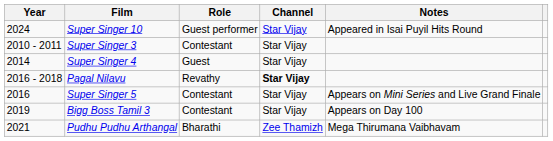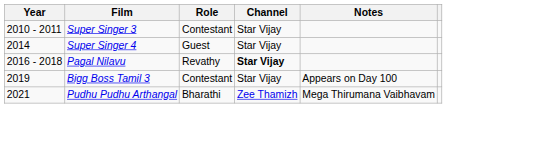 <table class="wikitable sortable">
 <tr>
 <th>Year</th>
 <th>Film</th>
 <th>Role</th>
 <th>Channel</th>
 <th>Notes</th>
 <th scope="col" class="unsortable"></th>
-</tr>
-<tr>
-<td>2024</td>
-<td><em><a href='#'>Super Singer 10</a></em></td>
-<td>Guest performer</td>
-<td><a href='#'>Star Vijay</a></td>
-<td>Appeared in Isai Puyil Hits Round</td>
-<td></td>
 </tr>
 <tr>
 <td>2010 - 2011</td>
 <td><em><a href='#'>Super Singer 3</a></em></td>
 <td>Contestant</td>
 <td>Star Vijay</td>
 <td></td>
 <td style="text-align:center;"></td>
 </tr>
 <tr>
 <td>2014</td>
 <td><em><a href='#'>Super Singer 4</a></em></td>
 <td>Guest</td>
 <td>Star Vijay</td>
 <td></td>
 <td style="text-align:center;"></td>
 </tr>
 <tr>
 <td>2016 - 2018</td>
 <td><em><a href='#'>Pagal Nilavu</a></em></td>
 <td>Revathy</td>
 <td><strong>Star Vijay</strong></td>
 <td></td>
 <td style="text-align:center;"></td>
 </tr>
 <tr>
-<td>2016</td>
-<td><em><a href='#'>Super Singer 5</a></em></td>
-<td>Contestant</td>
-<td>Star Vijay</td>
-<td>Appears on <em>Mini Series</em> and Live Grand Finale</td>
-<td style="text-align:center;"></td>
-</tr>
-<tr>
 <td>2019</td>
 <td><em><a href='#'>Bigg Boss Tamil 3</a></em></td>
 <td>Contestant</td>
 <td>Star Vijay</td>
 <td>Appears on Day 100</td>
 <td style="text-align:center;"></td>
 </tr>
 <tr>
 <td>2021</td>
 <td><em><a href='#'>Pudhu Pudhu Arthangal</a></em></td>
 <td>Bharathi</td>
 <td><a href='#'>Zee Thamizh</a></td>
 <td>Mega Thirumana Vaibhavam</td>
 <td></td>
 </tr>
 </table>
